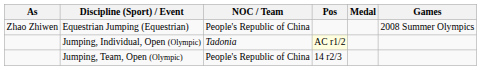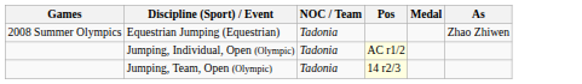 <table class="wikitable">
 <tr>
-<th>As</th>
+<th>Games</th>
 <th>Discipline (Sport) / Event</th>
 <th>NOC / Team</th>
 <th>Pos</th>
 <th>Medal</th>
-<th>Games</th>
+<th>As</th>
 </tr>
 <tr>
-<td>Zhao Zhiwen</td>
+<td>2008 Summer Olympics</td>
 <td>Equestrian Jumping (Equestrian)</td>
-<td>People's Republic of China</td>
+<td><em>Tadonia</em></td>
 <td></td>
 <td></td>
-<td>2008 Summer Olympics</td>
+<td>Zhao Zhiwen</td>
 </tr>
 <tr>
 <td></td>
 <td>Jumping, Individual, Open <small>(Olympic)</small></td>
 <td><em>Tadonia</em></td>
 <td style="background: lightyellow;">AC r1/2</td>
 <td></td>
 <td></td>
 </tr>
 <tr>
 <td></td>
 <td>Jumping, Team, Open <small>(Olympic)</small></td>
-<td>People's Republic of China</td>
-<td>14 r2/3</td>
+<td><em>Tadonia</em></td>
+<td style="background: lightyellow;">14 r2/3</td>
 <td></td>
 <td></td>
 </tr>
 </table>
